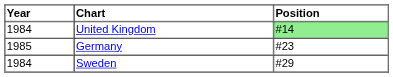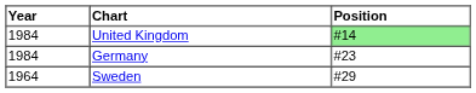 <table border="1" cellspacing="0" cellpadding="2" style="width:550px;">
 <tr>
 <th align="left">Year</th>
 <th align="left">Chart</th>
 <th align="left">Position</th>
 </tr>
 <tr>
 <td>1984</td>
 <td><a href='#'>United Kingdom</a></td>
 <td style="background: lightgreen;">#14</td>
 </tr>
 <tr>
-<td>1985</td>
+<td>1984</td>
 <td><a href='#'>Germany</a></td>
 <td>#23</td>
 </tr>
 <tr>
-<td>1984</td>
+<td>1964</td>
 <td><a href='#'>Sweden</a></td>
 <td>#29</td>
 </tr>
 </table>
